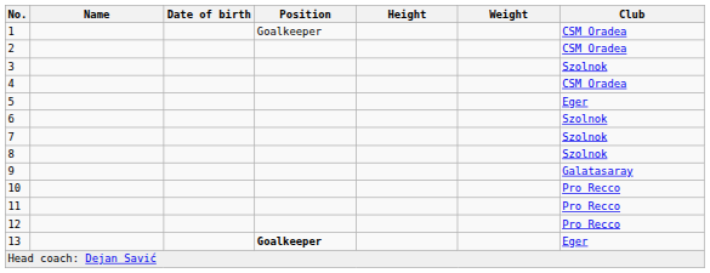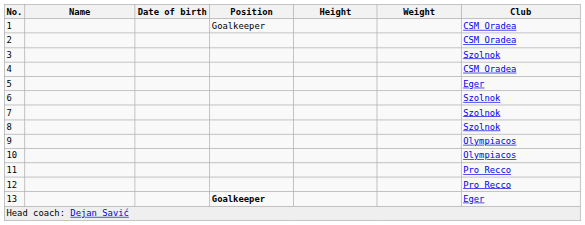 <table class=wikitable sortable style=font-size:100%; text-align:center;>
 <tr>
 <th>No.</th>
 <th style=width:12em>Name</th>
 <th style=width:8em>Date of birth</th>
 <th style=width:9em>Position</th>
 <th style=width:9em>Height</th>
 <th style=width:9em>Weight</th>
 <th style=width:13em>Club</th>
 </tr>
 <tr>
 <td>1</td>
 <td align=left></td>
 <td align=right></td>
 <td>Goalkeeper</td>
 <td></td>
 <td></td>
 <td> <a href='#'>CSM Oradea</a></td>
 </tr>
 <tr>
 <td>2</td>
 <td align=left></td>
 <td align=right></td>
 <td></td>
 <td></td>
 <td></td>
 <td> <a href='#'>CSM Oradea</a></td>
 </tr>
 <tr>
 <td>3</td>
 <td align=left></td>
 <td align=right></td>
 <td></td>
 <td></td>
 <td></td>
 <td> <a href='#'>Szolnok</a></td>
 </tr>
 <tr>
 <td>4</td>
 <td align=left></td>
 <td align=right></td>
 <td></td>
 <td></td>
 <td></td>
 <td> <a href='#'>CSM Oradea</a></td>
 </tr>
 <tr>
 <td>5</td>
 <td align=left></td>
 <td align=right></td>
 <td></td>
 <td></td>
 <td></td>
 <td> <a href='#'>Eger</a></td>
 </tr>
 <tr>
 <td>6</td>
 <td align=left></td>
 <td align=right></td>
 <td></td>
 <td></td>
 <td></td>
 <td> <a href='#'>Szolnok</a></td>
 </tr>
 <tr>
 <td>7</td>
 <td align=left></td>
 <td align=right></td>
 <td></td>
 <td></td>
 <td></td>
 <td> <a href='#'>Szolnok</a></td>
 </tr>
 <tr>
 <td>8</td>
 <td align=left></td>
 <td align=right></td>
 <td></td>
 <td></td>
 <td></td>
 <td> <a href='#'>Szolnok</a></td>
 </tr>
 <tr>
 <td>9</td>
 <td align=left></td>
 <td align=right></td>
 <td></td>
 <td></td>
 <td></td>
-<td> <a href='#'>Galatasaray</a></td>
+<td> <a href='#'>Olympiacos</a></td>
 </tr>
 <tr>
 <td>10</td>
 <td align=left></td>
 <td align=right></td>
 <td></td>
 <td></td>
 <td></td>
-<td> <a href='#'>Pro Recco</a></td>
+<td> <a href='#'>Olympiacos</a></td>
 </tr>
 <tr>
 <td>11</td>
 <td align=left></td>
 <td align=right></td>
 <td></td>
 <td></td>
 <td></td>
 <td> <a href='#'>Pro Recco</a></td>
 </tr>
 <tr>
 <td>12</td>
 <td align=left></td>
 <td align=right></td>
 <td></td>
 <td></td>
 <td></td>
 <td> <a href='#'>Pro Recco</a></td>
 </tr>
 <tr>
 <td>13</td>
 <td align=left></td>
 <td align=right></td>
 <td><strong>Goalkeeper</strong></td>
 <td></td>
 <td></td>
 <td> <a href='#'>Eger</a></td>
 </tr>
 <tr style="background:#efefef;">
 <td colspan="8" style="text-align:left;">Head coach: <a href='#'>Dejan Savić</a></td>
 </tr>
 </table>
